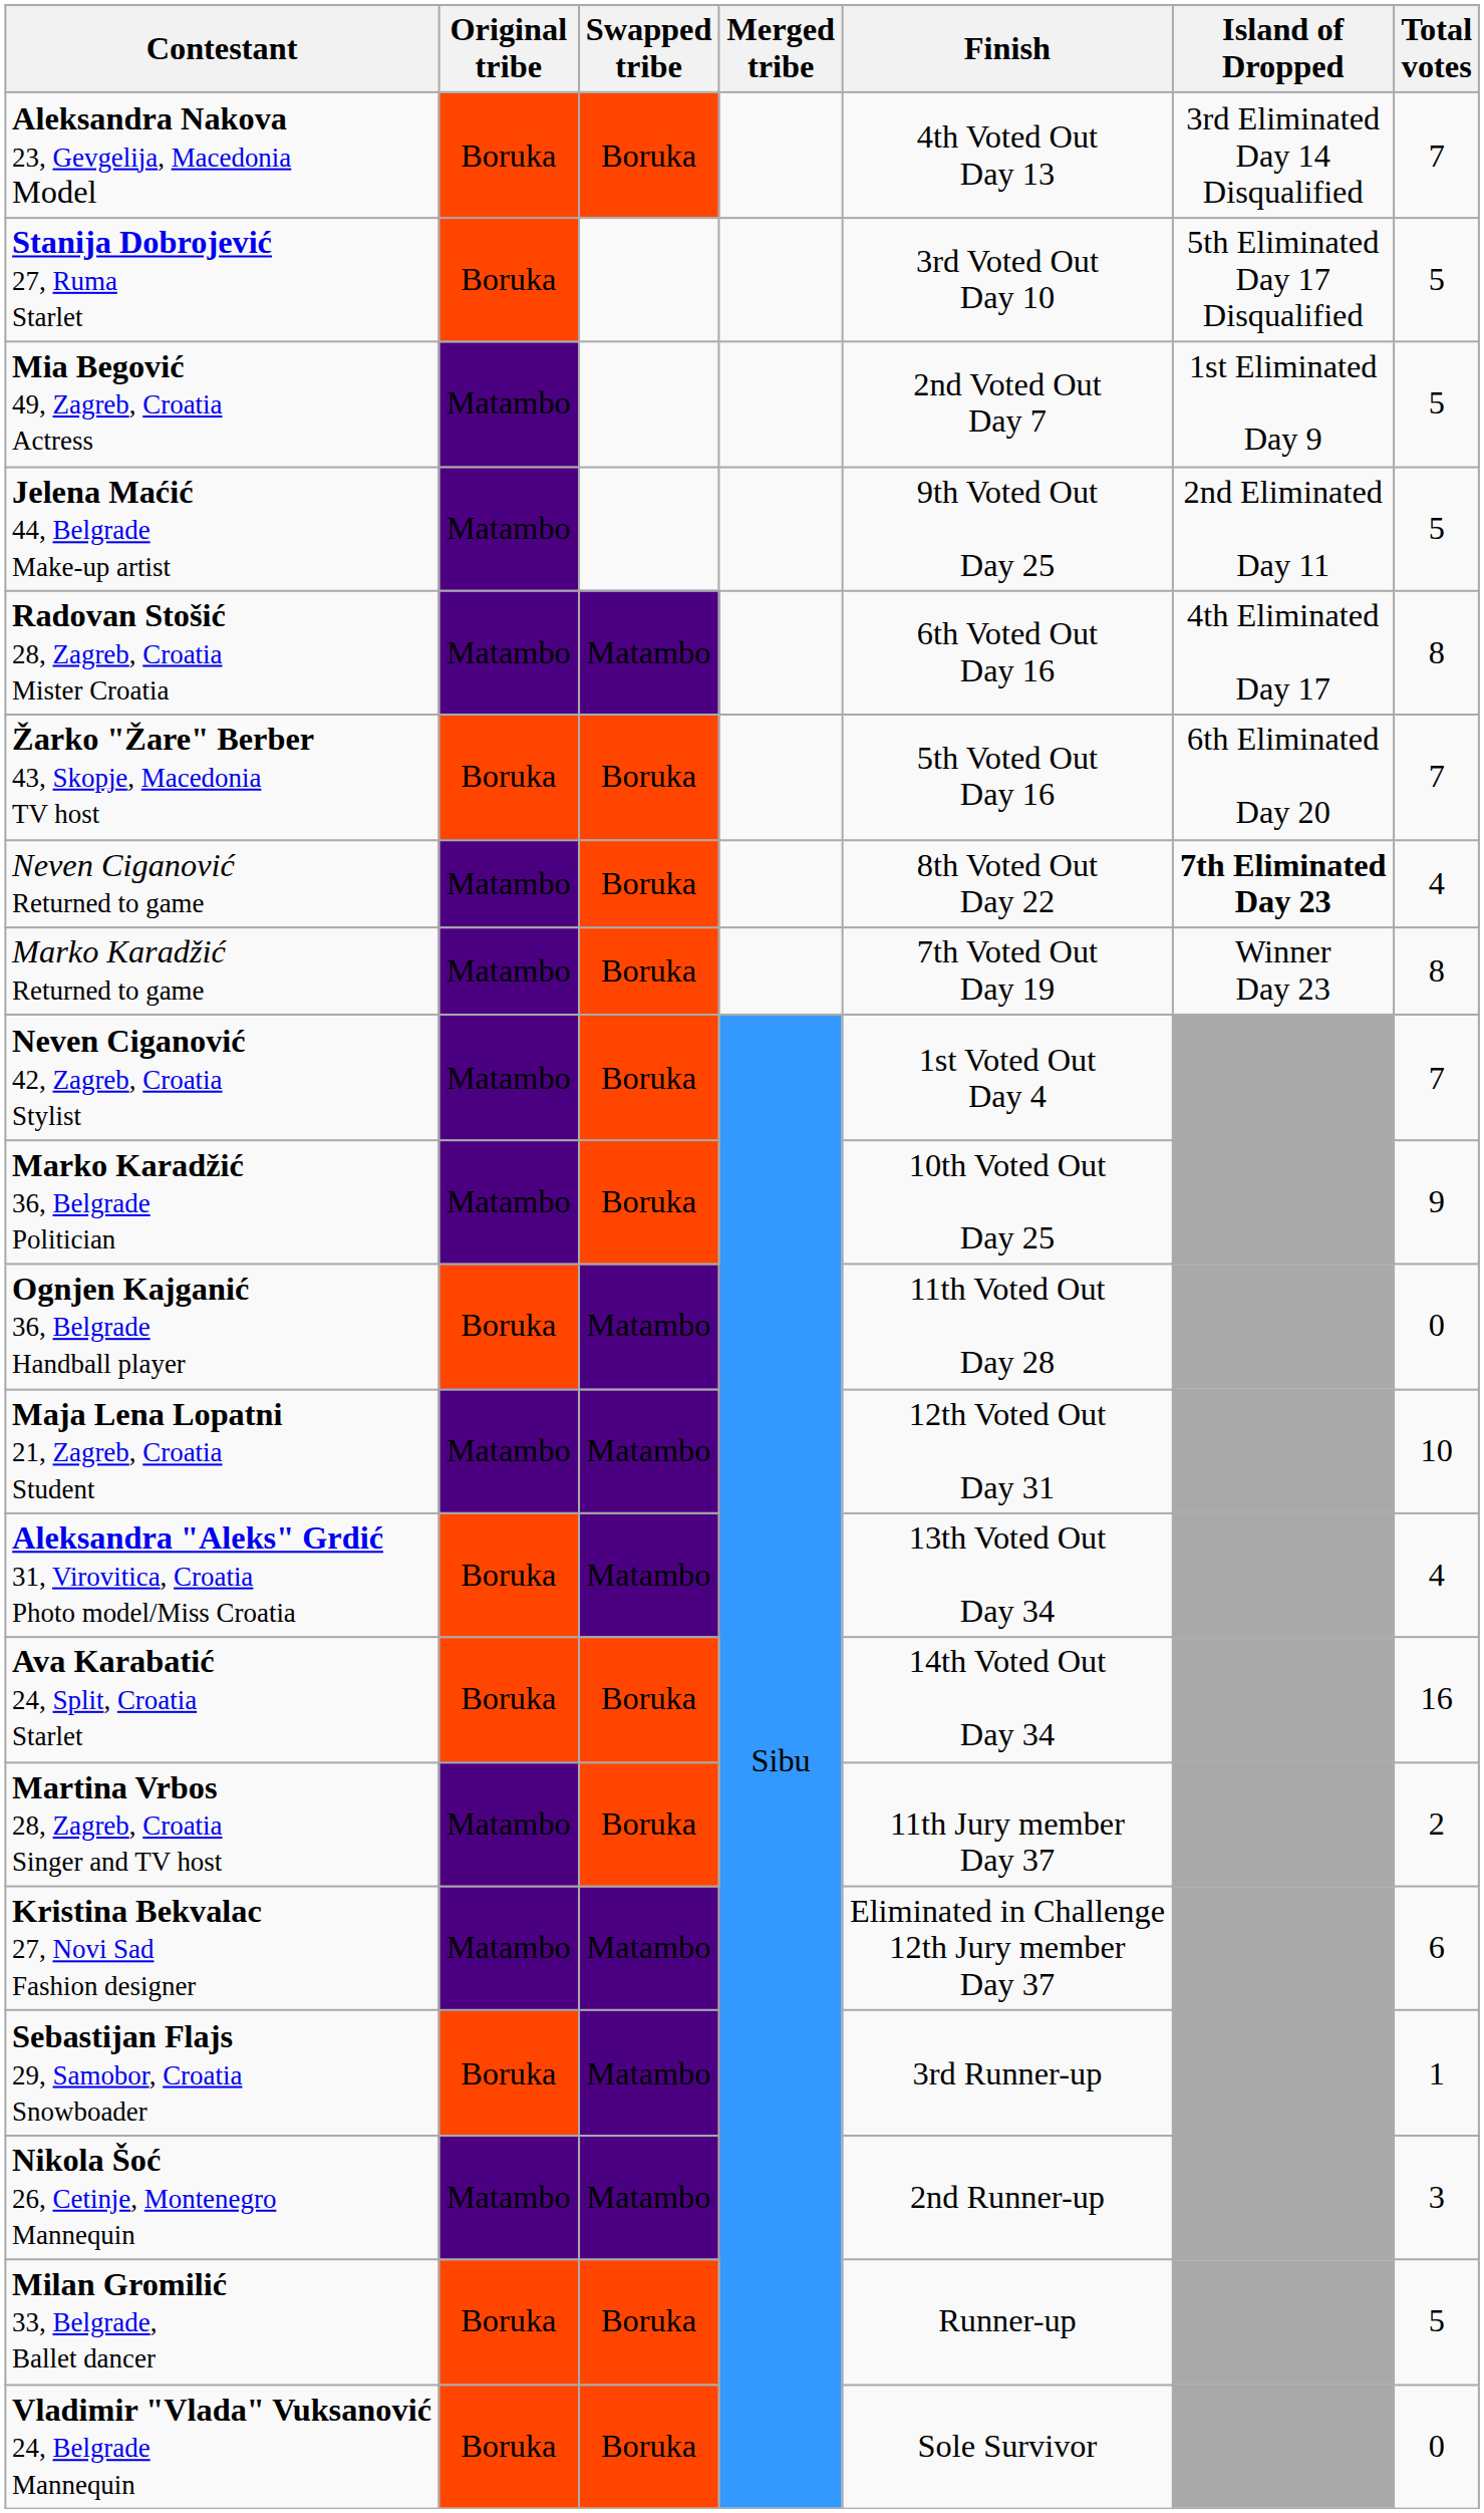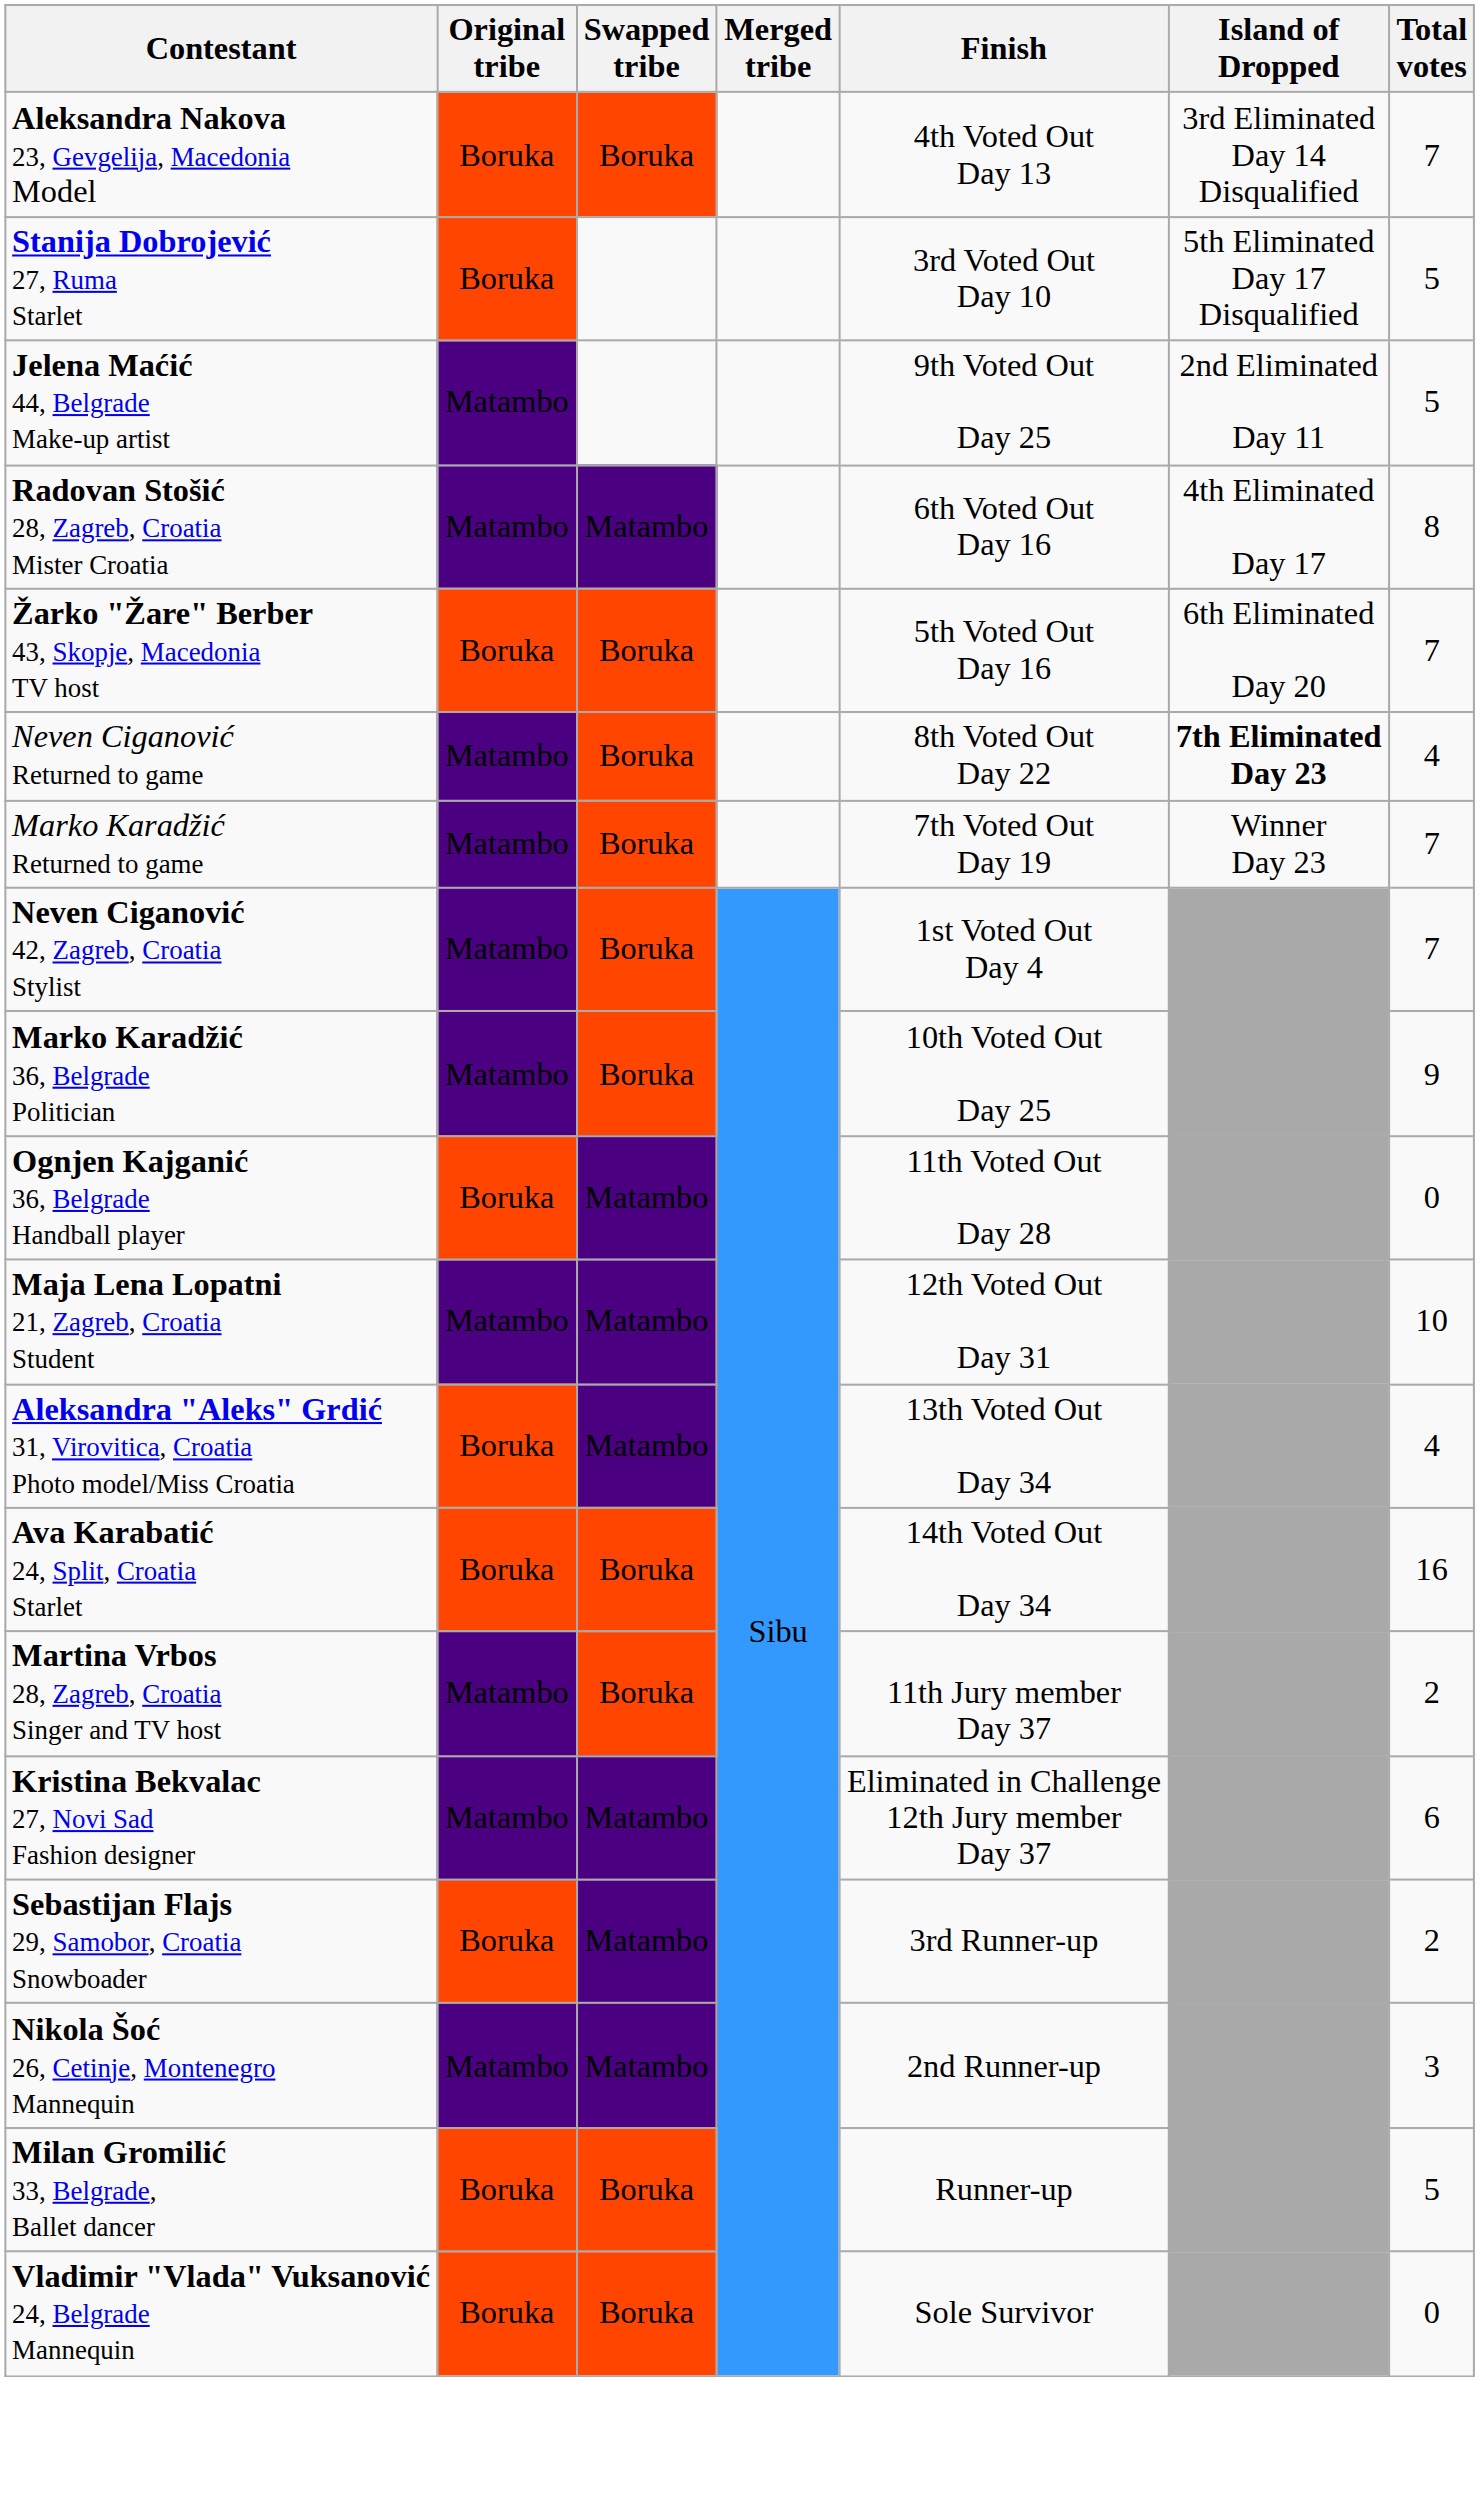 <table class="wikitable" style="margin:auto; text-align:center">
 <tr>
 <th>Contestant</th>
 <th>Original<br>tribe</th>
 <th>Swapped<br>tribe</th>
 <th>Merged<br>tribe</th>
 <th>Finish</th>
 <th>Island of<br>Dropped</th>
 <th>Total<br>votes</th>
 </tr>
 <tr>
 <td align="left"><strong>Aleksandra Nakova</strong><br><small>23, <a href='#'>Gevgelija</a>, <a href='#'>Macedonia</a></small><br>Model</td>
 <td bgcolor="OrangeRed">Boruka</td>
 <td bgcolor="OrangeRed">Boruka</td>
 <td></td>
 <td align="center">4th Voted Out<br>Day 13</td>
 <td align="center">3rd Eliminated<br>Day 14<br>Disqualified</td>
 <td align="center">7</td>
 </tr>
 <tr>
 <td align="left"><strong><a href='#'>Stanija Dobrojević</a></strong><br><small>27, <a href='#'>Ruma</a><br>Starlet</small></td>
 <td bgcolor="OrangeRed">Boruka</td>
 <td></td>
 <td></td>
 <td align="center">3rd Voted Out<br>Day 10</td>
 <td align="center">5th Eliminated<br>Day 17<br>Disqualified</td>
-<td align="center">5</td>
-</tr>
-<tr>
-<td align="left"><strong>Mia Begović</strong><br><small>49, <a href='#'>Zagreb</a>, <a href='#'>Croatia</a><br>Actress</small></td>
-<td bgcolor="Indigo"><span>Matambo</span></td>
-<td></td>
-<td></td>
-<td align="center">2nd Voted Out<br>Day 7</td>
-<td align="center">1st Eliminated<br><br>Day 9</td>
 <td align="center">5</td>
 </tr>
 <tr>
 <td align="left"><strong>Jelena Maćić</strong><br><small>44, <a href='#'>Belgrade</a><br>Make-up artist</small></td>
 <td bgcolor="Indigo"><span>Matambo</span></td>
 <td></td>
 <td></td>
 <td align="center">9th Voted Out<br><br>Day 25</td>
 <td align="center">2nd Eliminated<br><br>Day 11</td>
 <td align="center">5</td>
 </tr>
 <tr>
 <td align="left"><strong>Radovan Stošić</strong><br><small>28, <a href='#'>Zagreb</a>, <a href='#'>Croatia</a><br>Mister Croatia</small></td>
 <td bgcolor="Indigo"><span>Matambo</span></td>
 <td bgcolor="Indigo"><span>Matambo</span></td>
 <td></td>
 <td align="center">6th Voted Out<br>Day 16</td>
 <td align="center">4th Eliminated<br><br>Day 17</td>
 <td align="center">8</td>
 </tr>
 <tr>
 <td align="left"><strong>Žarko "Žare" Berber</strong><br><small>43, <a href='#'>Skopje</a>, <a href='#'>Macedonia</a><br>TV host</small></td>
 <td bgcolor="OrangeRed">Boruka</td>
 <td bgcolor="OrangeRed">Boruka</td>
 <td></td>
 <td align="center">5th Voted Out<br>Day 16</td>
 <td align="center">6th Eliminated<br><br>Day 20</td>
 <td align="center">7</td>
 </tr>
 <tr>
 <td align="left"><em>Neven Ciganović</em><br><small>Returned to game</small></td>
 <td bgcolor="Indigo"><span>Matambo</span></td>
 <td bgcolor="OrangeRed">Boruka</td>
 <td></td>
 <td align="center">8th Voted Out<br>Day 22</td>
 <td align="center"><strong>7th Eliminated<br>Day 23</strong></td>
 <td align="center">4</td>
 </tr>
 <tr>
 <td align="left"><em>Marko Karadžić</em><br><small>Returned to game</small></td>
 <td bgcolor="Indigo"><span>Matambo</span></td>
 <td bgcolor="OrangeRed">Boruka</td>
 <td></td>
 <td align="center">7th Voted Out<br>Day 19</td>
 <td align="center">Winner<br>Day 23</td>
-<td align="center">8</td>
+<td align="center">7</td>
 </tr>
 <tr>
 <td align="left"><strong>Neven Ciganović</strong><br><small>42, <a href='#'>Zagreb</a>, <a href='#'>Croatia</a><br>Stylist</small></td>
 <td bgcolor="Indigo"><span>Matambo</span></td>
 <td bgcolor="OrangeRed">Boruka</td>
 <td bgcolor="#3399ff" rowspan=12>Sibu</td>
 <td align="center">1st Voted Out<br>Day 4</td>
 <td align="center" bgcolor="darkgray"></td>
 <td align="center">7</td>
 </tr>
 <tr>
 <td align="left"><strong>Marko Karadžić</strong><br><small>36, <a href='#'>Belgrade</a><br>Politician</small></td>
 <td bgcolor="Indigo"><span>Matambo</span></td>
 <td bgcolor="OrangeRed">Boruka</td>
 <td align="center">10th Voted Out<br><br>Day 25</td>
 <td align="center" bgcolor="darkgray"></td>
 <td align="center">9</td>
 </tr>
 <tr>
 <td align="left"><strong>Ognjen Kajganić</strong><br><small>36, <a href='#'>Belgrade</a><br>Handball player</small></td>
 <td bgcolor="OrangeRed">Boruka</td>
 <td bgcolor="Indigo"><span>Matambo</span></td>
 <td align="center">11th Voted Out<br><br>Day 28</td>
 <td align="center" bgcolor="darkgray"></td>
 <td align="center">0</td>
 </tr>
 <tr>
 <td align="left"><strong>Maja Lena Lopatni</strong><br><small>21, <a href='#'>Zagreb</a>, <a href='#'>Croatia</a><br>Student</small></td>
 <td bgcolor="Indigo"><span>Matambo</span></td>
 <td bgcolor="Indigo"><span>Matambo</span></td>
 <td align="center">12th Voted Out<br><br>Day 31</td>
 <td align="center" bgcolor="darkgray"></td>
 <td align="center">10</td>
 </tr>
 <tr>
 <td align="left"><strong><a href='#'>Aleksandra "Aleks" Grdić</a></strong><br><small>31, <a href='#'>Virovitica</a>, <a href='#'>Croatia</a><br>Photo model/Miss Croatia</small></td>
 <td bgcolor="OrangeRed">Boruka</td>
 <td bgcolor="Indigo"><span>Matambo</span></td>
 <td align="center">13th Voted Out<br><br>Day 34</td>
 <td align="center" bgcolor="darkgray"></td>
 <td align="center">4</td>
 </tr>
 <tr>
 <td align="left"><strong>Ava Karabatić</strong><br><small>24, <a href='#'>Split</a>, <a href='#'>Croatia</a><br>Starlet</small></td>
 <td bgcolor="OrangeRed">Boruka</td>
 <td bgcolor="OrangeRed">Boruka</td>
 <td align="center">14th Voted Out<br><br>Day 34</td>
 <td align="center" bgcolor="darkgray"></td>
 <td align="center">16</td>
 </tr>
 <tr>
 <td align="left"><strong>Martina Vrbos</strong><br><small>28, <a href='#'>Zagreb</a>, <a href='#'>Croatia</a><br>Singer and TV host</small></td>
 <td bgcolor="Indigo"><span>Matambo</span></td>
 <td bgcolor="OrangeRed">Boruka</td>
 <td align="center"><br>11th Jury member<br>Day 37</td>
 <td align="center" bgcolor="darkgray"></td>
 <td align="center">2</td>
 </tr>
 <tr>
 <td align="left"><strong>Kristina Bekvalac</strong><br><small>27, <a href='#'>Novi Sad</a><br>Fashion designer</small></td>
 <td bgcolor="Indigo"><span>Matambo</span></td>
 <td bgcolor="Indigo"><span>Matambo</span></td>
 <td align="center">Eliminated in Challenge<br>12th Jury member<br>Day 37</td>
 <td align="center" bgcolor="darkgray"></td>
 <td align="center">6</td>
 </tr>
 <tr>
 <td align="left"><strong>Sebastijan Flajs</strong><br><small>29, <a href='#'>Samobor</a>, <a href='#'>Croatia</a><br>Snowboader</small></td>
 <td bgcolor="OrangeRed">Boruka</td>
 <td bgcolor="Indigo"><span>Matambo</span></td>
 <td align="center">3rd Runner-up</td>
 <td align="center" bgcolor="darkgray"></td>
-<td align="center">1</td>
+<td align="center">2</td>
 </tr>
 <tr>
 <td align="left"><strong>Nikola Šoć</strong><br><small>26, <a href='#'>Cetinje</a>, <a href='#'>Montenegro</a><br>Mannequin</small></td>
 <td bgcolor="Indigo"><span>Matambo</span></td>
 <td bgcolor="Indigo"><span>Matambo</span></td>
 <td align="center">2nd Runner-up</td>
 <td align="center" bgcolor="darkgray"></td>
 <td align="center">3</td>
 </tr>
 <tr>
 <td align="left"><strong>Milan Gromilić</strong><br><small>33, <a href='#'>Belgrade</a>,<br>Ballet dancer</small></td>
 <td bgcolor="OrangeRed">Boruka</td>
 <td bgcolor="OrangeRed">Boruka</td>
 <td align="center">Runner-up</td>
 <td align="center" bgcolor="darkgray"></td>
 <td align="center">5</td>
 </tr>
 <tr>
 <td align="left"><strong>Vladimir "Vlada" Vuksanović</strong><br><small>24, <a href='#'>Belgrade</a><br>Mannequin</small></td>
 <td bgcolor="OrangeRed">Boruka</td>
 <td bgcolor="OrangeRed">Boruka</td>
 <td align="center">Sole Survivor</td>
 <td align="center" bgcolor="darkgray"></td>
 <td align="center">0</td>
 </tr>
 </table>
